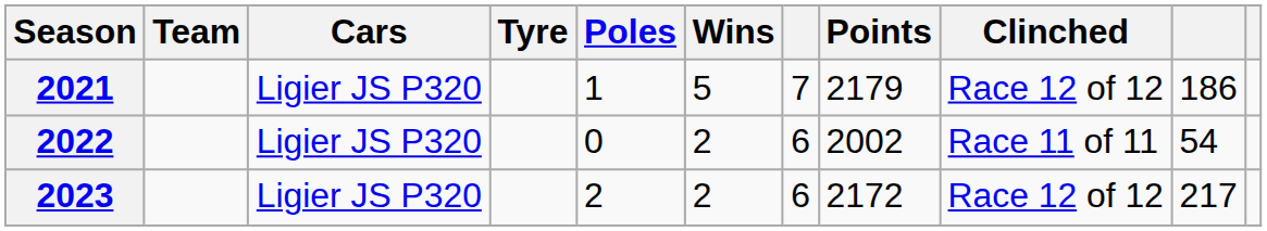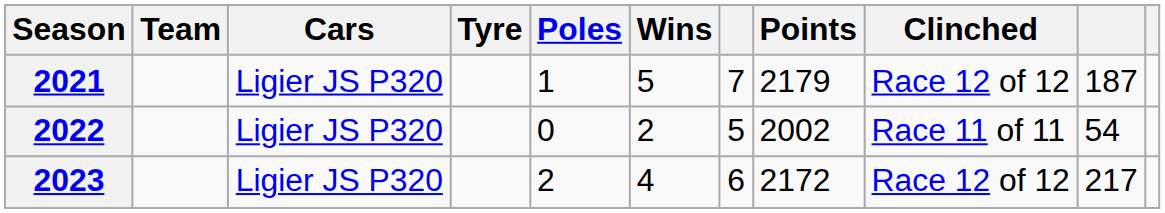 <table class="wikitable">
 <tr>
 <th>Season</th>
 <th>Team</th>
 <th>Cars</th>
 <th>Tyre</th>
 <th><a href='#'>Poles</a></th>
 <th>Wins</th>
 <th></th>
 <th>Points</th>
 <th>Clinched</th>
 <th></th>
 <th></th>
 </tr>
 <tr>
 <th><a href='#'>2021</a></th>
 <td></td>
 <td><a href='#'>Ligier JS P320</a></td>
 <td></td>
 <td>1</td>
 <td>5</td>
 <td>7</td>
 <td>2179</td>
 <td><a href='#'>Race 12</a> of 12</td>
-<td>186</td>
+<td>187</td>
 <td></td>
 </tr>
 <tr>
 <th><a href='#'>2022</a></th>
 <td></td>
 <td><a href='#'>Ligier JS P320</a></td>
 <td></td>
 <td>0</td>
 <td>2</td>
-<td>6</td>
+<td>5</td>
 <td>2002</td>
 <td><a href='#'>Race 11</a> of 11</td>
 <td>54</td>
 <td></td>
 </tr>
 <tr>
 <th><a href='#'>2023</a></th>
 <td></td>
 <td><a href='#'>Ligier JS P320</a></td>
 <td></td>
 <td>2</td>
-<td>2</td>
+<td>4</td>
 <td>6</td>
 <td>2172</td>
 <td><a href='#'>Race 12</a> of 12</td>
 <td>217</td>
 <td></td>
 </tr>
 </table>
